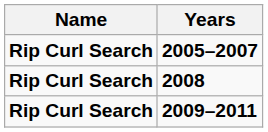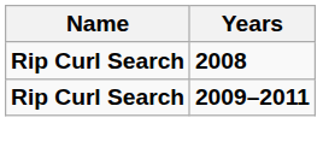 <table class="wikitable">
 <tr>
 <th>Name</th>
 <th>Years</th>
-</tr>
-<tr>
-<td><strong>Rip Curl Search</strong></td>
-<td><strong> 2005–2007</strong></td>
 </tr>
 <tr>
 <td><strong>Rip Curl Search</strong></td>
 <td><strong> 2008</strong></td>
 </tr>
 <tr>
 <td><strong>Rip Curl Search</strong></td>
 <td><strong> 2009–2011</strong></td>
 </tr>
 </table>
